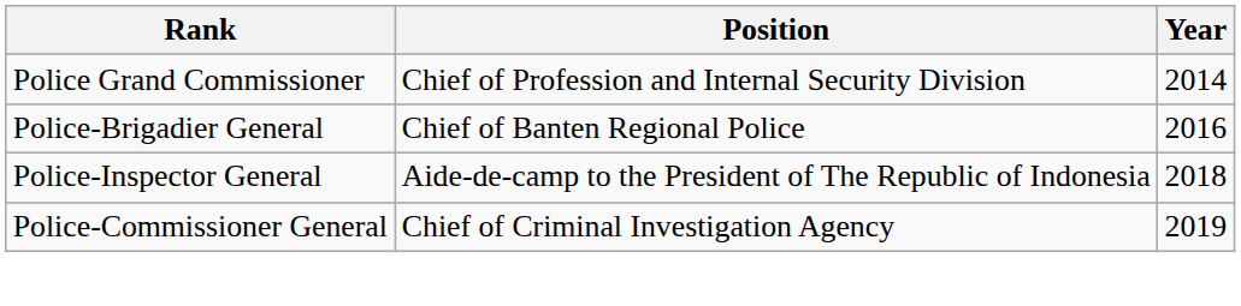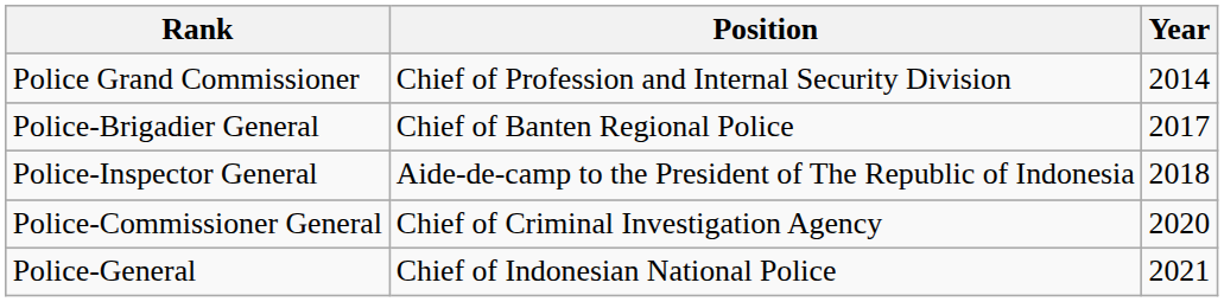 <table class="wikitable">
 <tr>
 <th>Rank</th>
 <th>Position</th>
 <th>Year</th>
 </tr>
 <tr>
 <td>Police Grand Commissioner</td>
 <td>Chief of Profession and Internal Security Division</td>
 <td>2014</td>
 </tr>
 <tr>
 <td>Police-Brigadier General</td>
 <td>Chief of Banten Regional Police</td>
-<td>2016</td>
+<td>2017</td>
 </tr>
 <tr>
 <td>Police-Inspector General</td>
 <td>Aide-de-camp to the President of The Republic of Indonesia</td>
 <td>2018</td>
 </tr>
 <tr>
 <td>Police-Commissioner General</td>
 <td>Chief of Criminal Investigation Agency</td>
-<td>2019</td>
+<td>2020</td>
+</tr>
+<tr>
+<td>Police-General</td>
+<td>Chief of Indonesian National Police</td>
+<td>2021</td>
 </tr>
 </table>
